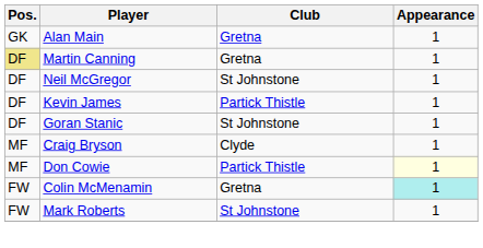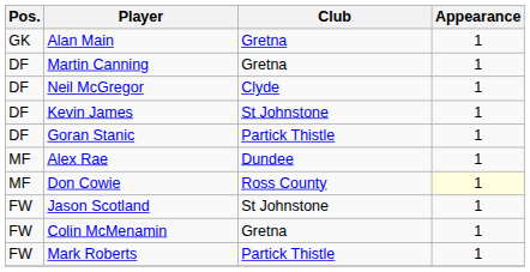 <table class="wikitable">
 <tr>
 <th>Pos.</th>
 <th>Player</th>
 <th>Club</th>
 <th>Appearance</th>
 </tr>
 <tr>
 <td>GK</td>
 <td style="width:200px;"><a href='#'>Alan Main</a></td>
 <td style="width:200px;"><a href='#'>Gretna</a></td>
 <td align="center">1</td>
 </tr>
 <tr>
-<td style="background: khaki;">DF</td>
+<td>DF</td>
 <td><a href='#'>Martin Canning</a></td>
 <td>Gretna</td>
 <td align="center">1</td>
 </tr>
 <tr>
 <td>DF</td>
 <td><a href='#'>Neil McGregor</a></td>
-<td>St Johnstone</td>
+<td><a href='#'>Clyde</a></td>
 <td align="center">1</td>
 </tr>
 <tr>
 <td>DF</td>
 <td><a href='#'>Kevin James</a></td>
-<td><a href='#'>Partick Thistle</a></td>
+<td><a href='#'>St Johnstone</a></td>
 <td align="center">1</td>
 </tr>
 <tr>
 <td>DF</td>
 <td><a href='#'>Goran Stanic</a></td>
-<td>St Johnstone</td>
+<td><a href='#'>Partick Thistle</a></td>
 <td align="center">1</td>
 </tr>
 <tr>
 <td>MF</td>
-<td><a href='#'>Craig Bryson</a></td>
-<td>Clyde</td>
+<td><a href='#'>Alex Rae</a></td>
+<td><a href='#'>Dundee</a></td>
 <td align="center">1</td>
 </tr>
 <tr>
 <td>MF</td>
 <td><a href='#'>Don Cowie</a></td>
-<td><a href='#'>Partick Thistle</a></td>
+<td><a href='#'>Ross County</a></td>
 <td align="center" style="background: lightyellow;">1</td>
+</tr>
+<tr>
+<td>FW</td>
+<td><a href='#'>Jason Scotland</a></td>
+<td>St Johnstone</td>
+<td align="center">1</td>
 </tr>
 <tr>
 <td>FW</td>
 <td><a href='#'>Colin McMenamin</a></td>
 <td>Gretna</td>
-<td align="center" style="background: paleturquoise;">1</td>
+<td align="center">1</td>
 </tr>
 <tr>
 <td>FW</td>
 <td><a href='#'>Mark Roberts</a></td>
-<td><a href='#'>St Johnstone</a></td>
+<td><a href='#'>Partick Thistle</a></td>
 <td align="center">1</td>
 </tr>
 <tr>
 </tr>
 </table>
